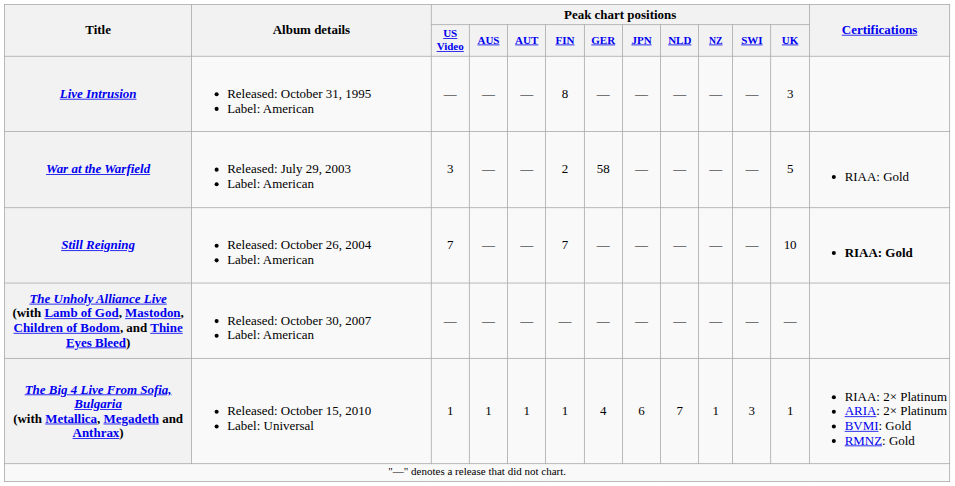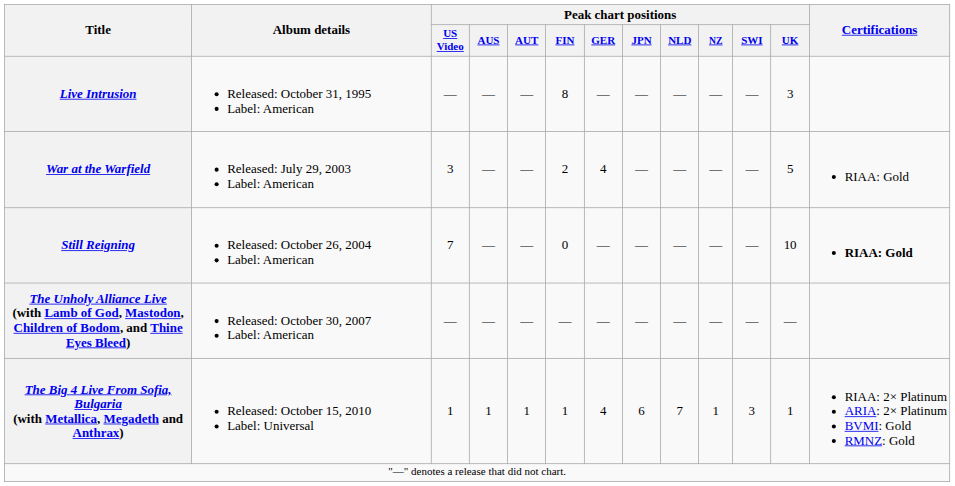 <table class="wikitable plainrowheaders">
 <tr>
 <th scope="col" rowspan="2" style="width:14em;">Title</th>
 <th scope="col" rowspan="2" style="width:18em;">Album details</th>
 <th scope="col" colspan="10">Peak chart positions</th>
 <th scope="col" rowspan="2"><a href='#'>Certifications</a></th>
 </tr>
 <tr>
 <th style="width:3em;font-size:85%"><a href='#'>US<br>Video</a><br></th>
 <th style="width:3em;font-size:85%"><a href='#'>AUS</a><br></th>
 <th style="width:3em;font-size:85%"><a href='#'>AUT</a><br></th>
 <th style="width:3em;font-size:85%"><a href='#'>FIN</a><br></th>
 <th style="width:3em;font-size:85%"><a href='#'>GER</a><br></th>
 <th style="width:3em;font-size:85%"><a href='#'>JPN</a><br></th>
 <th style="width:3em;font-size:85%"><a href='#'>NLD</a><br></th>
 <th style="width:3em;font-size:75%"><a href='#'>NZ</a><br></th>
 <th style="width:3em;font-size:85%"><a href='#'>SWI</a><br></th>
 <th style="width:3em;font-size:85%"><a href='#'>UK</a><br></th>
 </tr>
 <tr>
 <th scope="row"><em><a href='#'>Live Intrusion</a></em></th>
 <td><br><ul><li>Released: October 31, 1995</li><li>Label: American</li></ul></td>
 <td style="text-align:center;">—</td>
 <td style="text-align:center;">—</td>
 <td style="text-align:center;">—</td>
 <td style="text-align:center;">8</td>
 <td style="text-align:center;">—</td>
 <td style="text-align:center;">—</td>
 <td style="text-align:center;">—</td>
 <td style="text-align:center;">—</td>
 <td style="text-align:center;">—</td>
 <td style="text-align:center;">3</td>
 <td></td>
 </tr>
 <tr>
 <th scope="row"><em><a href='#'>War at the Warfield</a></em></th>
 <td><br><ul><li>Released: July 29, 2003</li><li>Label: American</li></ul></td>
 <td style="text-align:center;">3</td>
 <td style="text-align:center;">—</td>
 <td style="text-align:center;">—</td>
 <td style="text-align:center;">2</td>
-<td style="text-align:center;">58</td>
+<td style="text-align:center;">4</td>
 <td style="text-align:center;">—</td>
 <td style="text-align:center;">—</td>
 <td style="text-align:center;">—</td>
 <td style="text-align:center;">—</td>
 <td style="text-align:center;">5</td>
 <td><br><ul><li>RIAA: Gold</li></ul></td>
 </tr>
 <tr>
 <th scope="row"><em><a href='#'>Still Reigning</a></em></th>
 <td><br><ul><li>Released: October 26, 2004</li><li>Label: American</li></ul></td>
 <td style="text-align:center;">7</td>
 <td style="text-align:center;">—</td>
 <td style="text-align:center;">—</td>
-<td style="text-align:center;">7</td>
+<td style="text-align:center;">0</td>
 <td style="text-align:center;">—</td>
 <td style="text-align:center;">—</td>
 <td style="text-align:center;">—</td>
 <td style="text-align:center;">—</td>
 <td style="text-align:center;">—</td>
 <td style="text-align:center;">10</td>
 <td><strong><br><ul><li>RIAA: Gold</li></ul></strong></td>
 </tr>
 <tr>
 <th scope="row"><em><a href='#'>The Unholy Alliance Live</a></em><br><span>(with <a href='#'>Lamb of God</a>, <a href='#'>Mastodon</a>, <br><a href='#'>Children of Bodom</a>, and <a href='#'>Thine Eyes Bleed</a>)</span></th>
 <td><br><ul><li>Released: October 30, 2007</li><li>Label: American</li></ul></td>
 <td style="text-align:center;">—</td>
 <td style="text-align:center;">—</td>
 <td style="text-align:center;">—</td>
 <td style="text-align:center;">—</td>
 <td style="text-align:center;">—</td>
 <td style="text-align:center;">—</td>
 <td style="text-align:center;">—</td>
 <td style="text-align:center;">—</td>
 <td style="text-align:center;">—</td>
 <td style="text-align:center;">—</td>
 <td></td>
 </tr>
 <tr>
 <th scope="row"><em><a href='#'>The Big 4 Live From Sofia, Bulgaria</a></em><br><span>(with <a href='#'>Metallica</a>, <a href='#'>Megadeth</a> and <a href='#'>Anthrax</a>)</span></th>
 <td><br><ul><li>Released: October 15, 2010</li><li>Label: Universal</li></ul></td>
 <td style="text-align:center;">1</td>
 <td style="text-align:center;">1</td>
 <td style="text-align:center;">1</td>
 <td style="text-align:center;">1</td>
 <td style="text-align:center;">4</td>
 <td style="text-align:center;">6</td>
 <td style="text-align:center;">7</td>
 <td style="text-align:center;">1</td>
 <td style="text-align:center;">3</td>
 <td style="text-align:center;">1</td>
 <td><br><ul><li>RIAA: 2× Platinum</li><li><a href='#'>ARIA</a>: 2× Platinum</li><li><a href='#'>BVMI</a>: Gold</li><li><a href='#'>RMNZ</a>: Gold</li></ul></td>
 </tr>
 <tr>
 <td colspan="14" style="text-align:center; font-size:85%">"—" denotes a release that did not chart.</td>
 </tr>
 </table>
